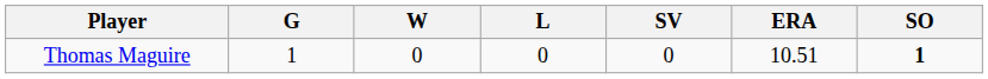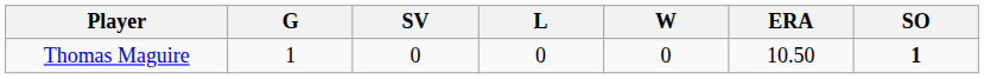 <table class="wikitable sortable">
 <tr>
 <th bgcolor="#DDDDFF" width="16%">Player</th>
 <th bgcolor="#DDDDFF" width="9%">G</th>
+<th bgcolor="#DDDDFF" width="9%">SV</th>
+<th bgcolor="#DDDDFF" width="9%">L</th>
 <th bgcolor="#DDDDFF" width="9%">W</th>
-<th bgcolor="#DDDDFF" width="9%">L</th>
-<th bgcolor="#DDDDFF" width="9%">SV</th>
 <th bgcolor="#DDDDFF" width="9%">ERA</th>
 <th bgcolor="#DDDDFF" width="9%">SO</th>
 </tr>
 <tr align="center">
 <td><a href='#'>Thomas Maguire</a></td>
 <td>1</td>
 <td>0</td>
 <td>0</td>
 <td>0</td>
-<td>10.51</td>
+<td>10.50</td>
 <td><strong>1</strong></td>
 </tr>
 </table>
